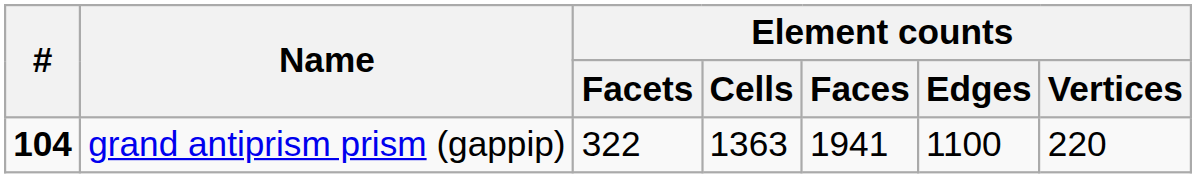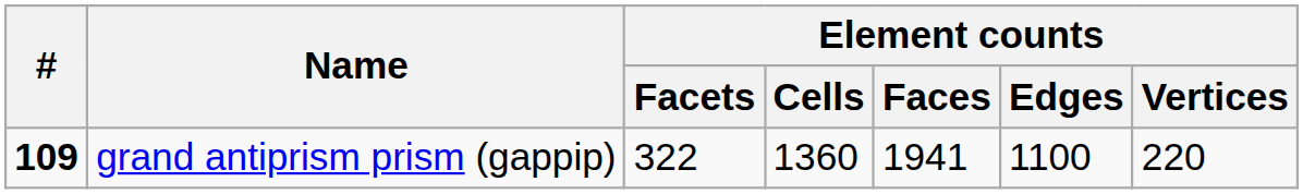 <table class="wikitable">
 <tr>
 <th rowspan=2>#</th>
 <th rowspan=2>Name</th>
 <th colspan=5>Element counts</th>
 </tr>
 <tr>
 <th>Facets</th>
 <th>Cells</th>
 <th>Faces</th>
 <th>Edges</th>
 <th>Vertices</th>
 </tr>
 <tr>
-<td><strong>104</strong></td>
+<td><strong>109</strong></td>
 <td><a href='#'>grand antiprism prism</a> (gappip)</td>
 <td>322</td>
-<td>1363</td>
+<td>1360</td>
 <td>1941</td>
 <td>1100</td>
 <td>220</td>
 </tr>
 </table>
